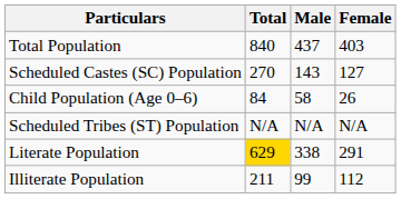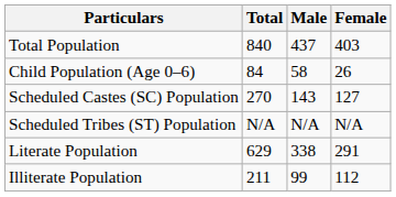 <table class="wikitable">
 <tr>
 <th>Particulars</th>
 <th>Total</th>
 <th>Male</th>
 <th>Female</th>
 </tr>
 <tr>
 <td>Total Population</td>
 <td>840</td>
 <td>437</td>
 <td>403</td>
 </tr>
 <tr>
+<td>Child Population (Age 0–6)</td>
+<td>84</td>
+<td>58</td>
+<td>26</td>
+</tr>
+<tr>
 <td>Scheduled Castes (SC) Population</td>
 <td>270</td>
 <td>143</td>
 <td>127</td>
-</tr>
-<tr>
-<td>Child Population (Age 0–6)</td>
-<td>84</td>
-<td>58</td>
-<td>26</td>
 </tr>
 <tr>
 <td>Scheduled Tribes (ST) Population</td>
 <td>N/A</td>
 <td>N/A</td>
 <td>N/A</td>
 </tr>
 <tr>
 <td>Literate Population</td>
-<td style="background: gold;">629</td>
+<td>629</td>
 <td>338</td>
 <td>291</td>
 </tr>
 <tr>
 <td>Illiterate Population</td>
 <td>211</td>
 <td>99</td>
 <td>112</td>
 </tr>
 </table>
